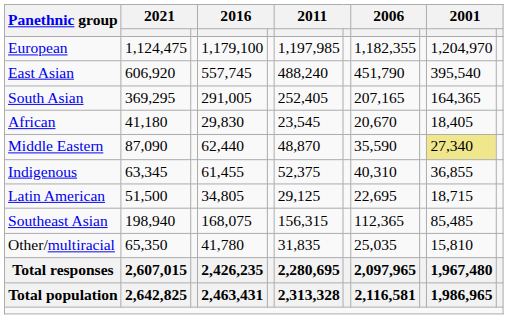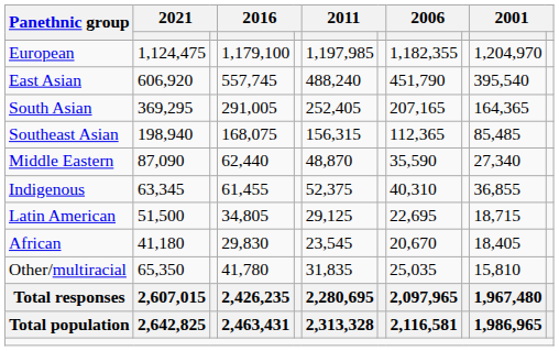 <table class="wikitable collapsible sortable">
 <tr>
 <th rowspan="2"><a href='#'>Panethnic</a> group</th>
 <th colspan="2">2021</th>
 <th colspan="2">2016</th>
 <th colspan="2">2011</th>
 <th colspan="2">2006</th>
 <th colspan="2">2001</th>
 </tr>
 <tr>
 <th><a href='#'></a></th>
 <th></th>
 <th></th>
 <th></th>
 <th></th>
 <th></th>
 <th></th>
 <th></th>
 <th></th>
 <th></th>
 </tr>
 <tr>
 <td><a href='#'>European</a></td>
 <td>1,124,475</td>
 <td></td>
 <td>1,179,100</td>
 <td></td>
 <td>1,197,985</td>
 <td></td>
 <td>1,182,355</td>
 <td></td>
 <td>1,204,970</td>
 <td></td>
 </tr>
 <tr>
 <td><a href='#'>East Asian</a></td>
 <td>606,920</td>
 <td></td>
 <td>557,745</td>
 <td></td>
 <td>488,240</td>
 <td></td>
 <td>451,790</td>
 <td></td>
 <td>395,540</td>
 <td></td>
 </tr>
 <tr>
 <td><a href='#'>South Asian</a></td>
 <td>369,295</td>
 <td></td>
 <td>291,005</td>
 <td></td>
 <td>252,405</td>
 <td></td>
 <td>207,165</td>
 <td></td>
 <td>164,365</td>
 <td></td>
 </tr>
 <tr>
-<td><a href='#'>African</a></td>
-<td>41,180</td>
+<td><a href='#'>Southeast Asian</a></td>
+<td>198,940</td>
 <td></td>
-<td>29,830</td>
+<td>168,075</td>
 <td></td>
-<td>23,545</td>
+<td>156,315</td>
 <td></td>
-<td>20,670</td>
+<td>112,365</td>
 <td></td>
-<td>18,405</td>
+<td>85,485</td>
 <td></td>
 </tr>
 <tr>
 <td><a href='#'>Middle Eastern</a></td>
 <td>87,090</td>
 <td></td>
 <td>62,440</td>
 <td></td>
 <td>48,870</td>
 <td></td>
 <td>35,590</td>
 <td></td>
-<td style="background: khaki;">27,340</td>
+<td>27,340</td>
 <td></td>
 </tr>
 <tr>
 <td><a href='#'>Indigenous</a></td>
 <td>63,345</td>
 <td></td>
 <td>61,455</td>
 <td></td>
 <td>52,375</td>
 <td></td>
 <td>40,310</td>
 <td></td>
 <td>36,855</td>
 <td></td>
 </tr>
 <tr>
 <td><a href='#'>Latin American</a></td>
 <td>51,500</td>
 <td></td>
 <td>34,805</td>
 <td></td>
 <td>29,125</td>
 <td></td>
 <td>22,695</td>
 <td></td>
 <td>18,715</td>
 <td></td>
 </tr>
 <tr>
-<td><a href='#'>Southeast Asian</a></td>
-<td>198,940</td>
+<td><a href='#'>African</a></td>
+<td>41,180</td>
 <td></td>
-<td>168,075</td>
+<td>29,830</td>
 <td></td>
-<td>156,315</td>
+<td>23,545</td>
 <td></td>
-<td>112,365</td>
+<td>20,670</td>
 <td></td>
-<td>85,485</td>
+<td>18,405</td>
 <td></td>
 </tr>
 <tr>
 <td>Other/<a href='#'>multiracial</a></td>
 <td>65,350</td>
 <td></td>
 <td>41,780</td>
 <td></td>
 <td>31,835</td>
 <td></td>
 <td>25,035</td>
 <td></td>
 <td>15,810</td>
 <td></td>
 </tr>
 <tr class="sortbottom">
 <th>Total responses</th>
 <th>2,607,015</th>
 <th></th>
 <th>2,426,235</th>
 <th></th>
 <th>2,280,695</th>
 <th></th>
 <th>2,097,965</th>
 <th></th>
 <th>1,967,480</th>
 <th></th>
 </tr>
 <tr class="sortbottom">
 <th>Total population</th>
 <th>2,642,825</th>
 <th></th>
 <th>2,463,431</th>
 <th></th>
 <th>2,313,328</th>
 <th></th>
 <th>2,116,581</th>
 <th></th>
 <th>1,986,965</th>
 <th></th>
 </tr>
 <tr class="sortbottom">
 <td colspan="11"></td>
 </tr>
 </table>
